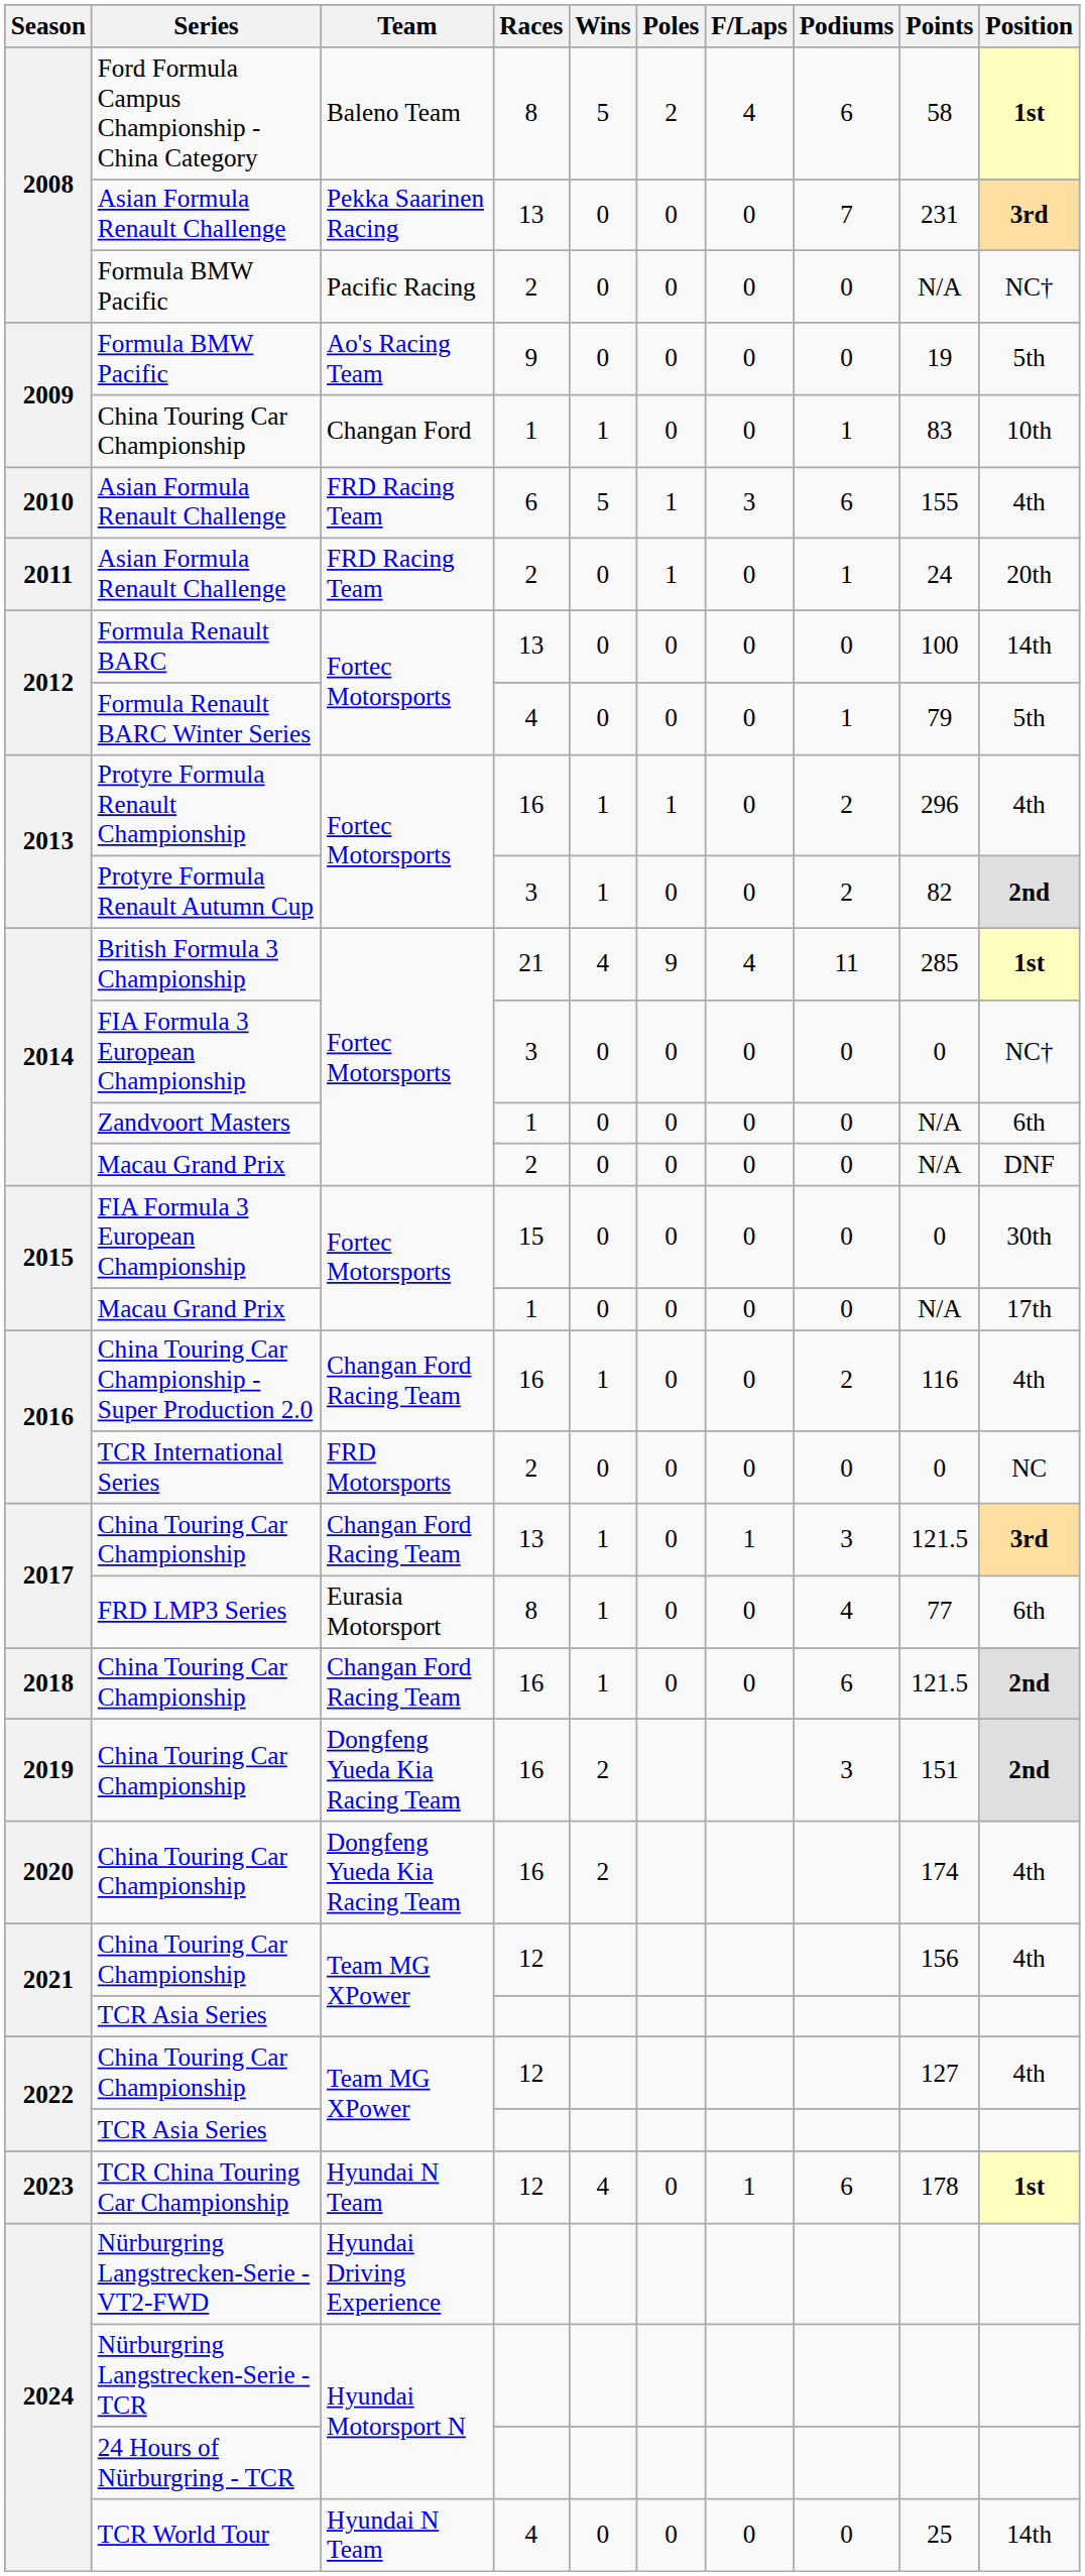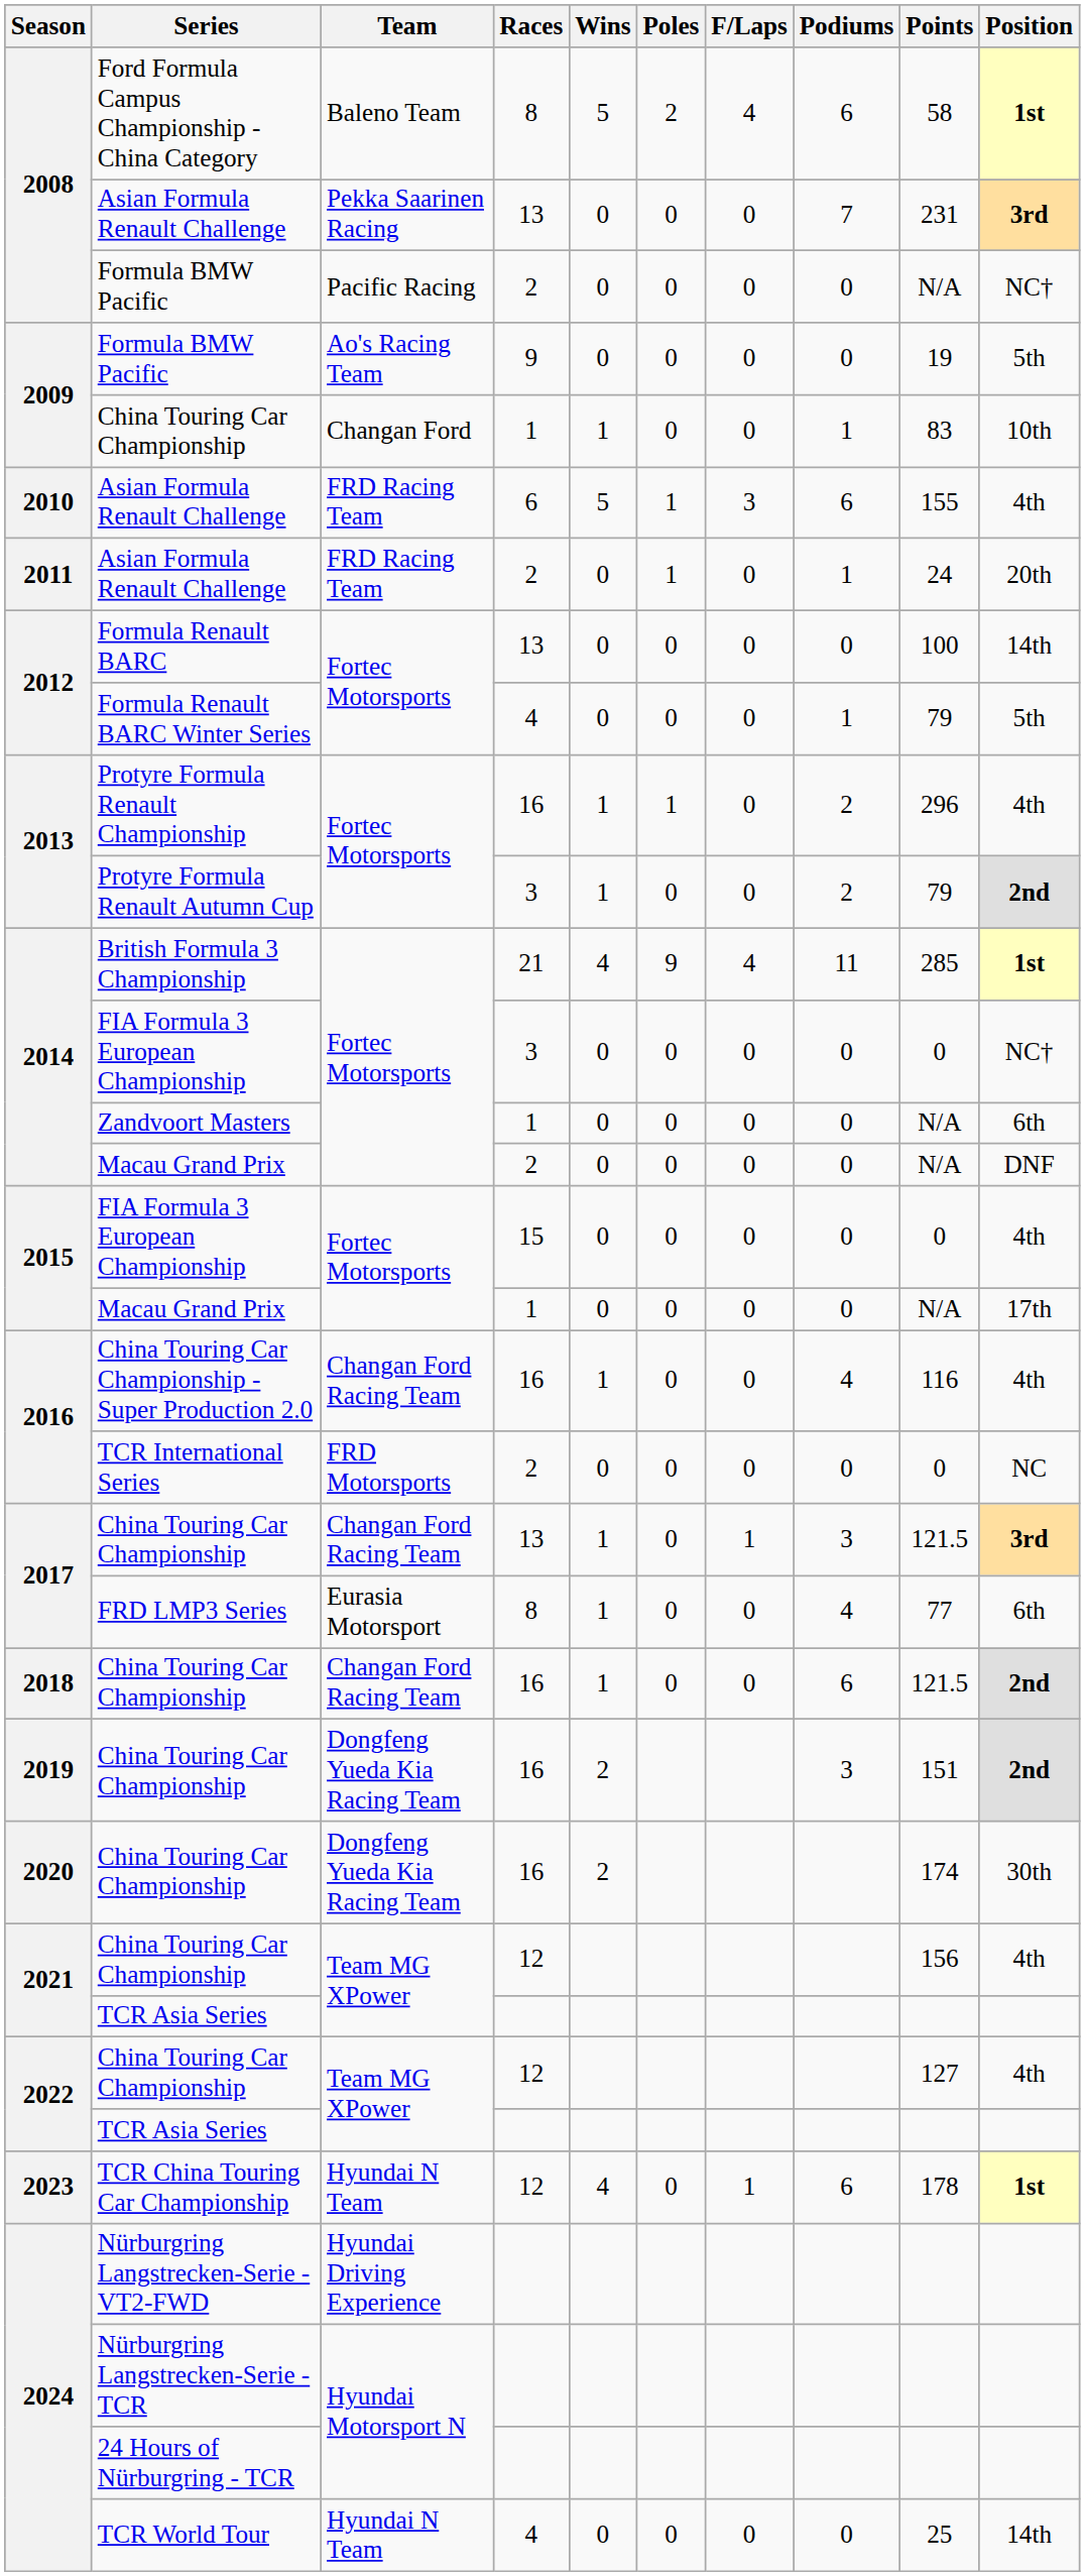 <table class="wikitable" style="font-size: 90%; text-align:center">
 <tr>
 <th>Season</th>
 <th>Series</th>
 <th>Team</th>
 <th>Races</th>
 <th>Wins</th>
 <th>Poles</th>
 <th>F/Laps</th>
 <th>Podiums</th>
 <th>Points</th>
 <th>Position</th>
 </tr>
 <tr>
 <th rowspan=3>2008</th>
 <td align=left>Ford Formula Campus Championship - China Category</td>
 <td align=left>Baleno Team</td>
 <td>8</td>
 <td>5</td>
 <td>2</td>
 <td>4</td>
 <td>6</td>
 <td>58</td>
 <td style="background:#FFFFBF;"><strong>1st</strong></td>
 </tr>
 <tr>
 <td align=left><a href='#'>Asian Formula Renault Challenge</a></td>
 <td align=left><a href='#'>Pekka Saarinen Racing</a></td>
 <td>13</td>
 <td>0</td>
 <td>0</td>
 <td>0</td>
 <td>7</td>
 <td>231</td>
 <td style="background:#FFDF9F;"><strong>3rd</strong></td>
 </tr>
 <tr>
 <td align=left>Formula BMW Pacific</td>
 <td align=left>Pacific Racing</td>
 <td>2</td>
 <td>0</td>
 <td>0</td>
 <td>0</td>
 <td>0</td>
 <td>N/A</td>
 <td>NC†</td>
 </tr>
 <tr>
 <th rowspan=2>2009</th>
 <td align=left><a href='#'>Formula BMW Pacific</a></td>
 <td align=left><a href='#'>Ao's Racing Team</a></td>
 <td>9</td>
 <td>0</td>
 <td>0</td>
 <td>0</td>
 <td>0</td>
 <td>19</td>
 <td>5th</td>
 </tr>
 <tr>
 <td align=left>China Touring Car Championship</td>
 <td align=left>Changan Ford</td>
 <td>1</td>
 <td>1</td>
 <td>0</td>
 <td>0</td>
 <td>1</td>
 <td>83</td>
 <td>10th</td>
 </tr>
 <tr>
 <th>2010</th>
 <td align=left><a href='#'>Asian Formula Renault Challenge</a></td>
 <td align=left><a href='#'>FRD Racing Team</a></td>
 <td>6</td>
 <td>5</td>
 <td>1</td>
 <td>3</td>
 <td>6</td>
 <td>155</td>
 <td>4th</td>
 </tr>
 <tr>
 <th>2011</th>
 <td align=left><a href='#'>Asian Formula Renault Challenge</a></td>
 <td align=left><a href='#'>FRD Racing Team</a></td>
 <td>2</td>
 <td>0</td>
 <td>1</td>
 <td>0</td>
 <td>1</td>
 <td>24</td>
 <td>20th</td>
 </tr>
 <tr>
 <th rowspan=2>2012</th>
 <td align=left><a href='#'>Formula Renault BARC</a></td>
 <td align=left rowspan=2><a href='#'>Fortec Motorsports</a></td>
 <td>13</td>
 <td>0</td>
 <td>0</td>
 <td>0</td>
 <td>0</td>
 <td>100</td>
 <td>14th</td>
 </tr>
 <tr>
 <td align=left><a href='#'>Formula Renault BARC Winter Series</a></td>
 <td>4</td>
 <td>0</td>
 <td>0</td>
 <td>0</td>
 <td>1</td>
 <td>79</td>
 <td>5th</td>
 </tr>
 <tr>
 <th rowspan=2>2013</th>
 <td align=left><a href='#'>Protyre Formula Renault Championship</a></td>
 <td align=left rowspan=2><a href='#'>Fortec Motorsports</a></td>
 <td>16</td>
 <td>1</td>
 <td>1</td>
 <td>0</td>
 <td>2</td>
 <td>296</td>
 <td>4th</td>
 </tr>
 <tr>
 <td align=left><a href='#'>Protyre Formula Renault Autumn Cup</a></td>
 <td>3</td>
 <td>1</td>
 <td>0</td>
 <td>0</td>
 <td>2</td>
-<td>82</td>
+<td>79</td>
 <td style="background:#DFDFDF;"><strong>2nd</strong></td>
 </tr>
 <tr>
 <th rowspan="4">2014</th>
 <td align=left><a href='#'>British Formula 3 Championship</a></td>
 <td rowspan="4" align="left"><a href='#'>Fortec Motorsports</a></td>
 <td>21</td>
 <td>4</td>
 <td>9</td>
 <td>4</td>
 <td>11</td>
 <td>285</td>
 <td style="background:#FFFFBF;"><strong>1st</strong></td>
 </tr>
 <tr>
 <td align=left><a href='#'>FIA Formula 3 European Championship</a></td>
 <td>3</td>
 <td>0</td>
 <td>0</td>
 <td>0</td>
 <td>0</td>
 <td>0</td>
 <td>NC†</td>
 </tr>
 <tr>
 <td align=left><a href='#'>Zandvoort Masters</a></td>
 <td>1</td>
 <td>0</td>
 <td>0</td>
 <td>0</td>
 <td>0</td>
 <td>N/A</td>
 <td>6th</td>
 </tr>
 <tr>
 <td align=left><a href='#'>Macau Grand Prix</a></td>
 <td>2</td>
 <td>0</td>
 <td>0</td>
 <td>0</td>
 <td>0</td>
 <td>N/A</td>
 <td>DNF</td>
 </tr>
 <tr>
 <th rowspan=2>2015</th>
 <td align=left><a href='#'>FIA Formula 3 European Championship</a></td>
 <td align=left rowspan=2><a href='#'>Fortec Motorsports</a></td>
 <td>15</td>
 <td>0</td>
 <td>0</td>
 <td>0</td>
 <td>0</td>
 <td>0</td>
-<td>30th</td>
+<td>4th</td>
 </tr>
 <tr>
 <td align=left><a href='#'>Macau Grand Prix</a></td>
 <td>1</td>
 <td>0</td>
 <td>0</td>
 <td>0</td>
 <td>0</td>
 <td>N/A</td>
 <td>17th</td>
 </tr>
 <tr>
 <th rowspan=2>2016</th>
 <td align=left><a href='#'>China Touring Car Championship - Super Production 2.0</a></td>
 <td align=left><a href='#'>Changan Ford Racing Team</a></td>
 <td>16</td>
 <td>1</td>
 <td>0</td>
 <td>0</td>
-<td>2</td>
+<td>4</td>
 <td>116</td>
 <td>4th</td>
 </tr>
 <tr>
 <td align=left><a href='#'>TCR International Series</a></td>
 <td align=left><a href='#'>FRD Motorsports</a></td>
 <td>2</td>
 <td>0</td>
 <td>0</td>
 <td>0</td>
 <td>0</td>
 <td>0</td>
 <td>NC</td>
 </tr>
 <tr>
 <th rowspan="2">2017</th>
 <td align=left><a href='#'>China Touring Car Championship</a></td>
 <td align=left><a href='#'>Changan Ford Racing Team</a></td>
 <td>13</td>
 <td>1</td>
 <td>0</td>
 <td>1</td>
 <td>3</td>
 <td>121.5</td>
 <td style="background:#FFDF9F;"><strong>3rd</strong></td>
 </tr>
 <tr>
 <td align=left><a href='#'>FRD LMP3 Series</a></td>
 <td align=left>Eurasia Motorsport</td>
 <td>8</td>
 <td>1</td>
 <td>0</td>
 <td>0</td>
 <td>4</td>
 <td>77</td>
 <td>6th</td>
 </tr>
 <tr>
 <th>2018</th>
 <td align=left><a href='#'>China Touring Car Championship</a></td>
 <td align=left><a href='#'>Changan Ford Racing Team</a></td>
 <td>16</td>
 <td>1</td>
 <td>0</td>
 <td>0</td>
 <td>6</td>
 <td>121.5</td>
 <td style="background:#DFDFDF;"><strong>2nd</strong></td>
 </tr>
 <tr>
 <th>2019</th>
 <td align=left><a href='#'>China Touring Car Championship</a></td>
 <td align=left><a href='#'>Dongfeng Yueda Kia Racing Team</a></td>
 <td>16</td>
 <td>2</td>
 <td></td>
 <td></td>
 <td>3</td>
 <td>151</td>
 <td style="background:#DFDFDF;"><strong>2nd</strong></td>
 </tr>
 <tr>
 <th>2020</th>
 <td align=left><a href='#'>China Touring Car Championship</a></td>
 <td align=left><a href='#'>Dongfeng Yueda Kia Racing Team</a></td>
 <td>16</td>
 <td>2</td>
 <td></td>
 <td></td>
 <td></td>
 <td>174</td>
-<td>4th</td>
+<td>30th</td>
 </tr>
 <tr>
 <th rowspan="2">2021</th>
 <td align=left><a href='#'>China Touring Car Championship</a></td>
 <td rowspan="2" align=left><a href='#'>Team MG XPower</a></td>
 <td>12</td>
 <td></td>
 <td></td>
 <td></td>
 <td></td>
 <td>156</td>
 <td>4th</td>
 </tr>
 <tr>
 <td align="left"><a href='#'>TCR Asia Series</a></td>
 <td></td>
 <td></td>
 <td></td>
 <td></td>
 <td></td>
 <td></td>
 <td></td>
 </tr>
 <tr>
 <th rowspan="2">2022</th>
 <td align=left><a href='#'>China Touring Car Championship</a></td>
 <td rowspan="2" align=left><a href='#'>Team MG XPower</a></td>
 <td>12</td>
 <td></td>
 <td></td>
 <td></td>
 <td></td>
 <td>127</td>
 <td>4th</td>
 </tr>
 <tr>
 <td align="left"><a href='#'>TCR Asia Series</a></td>
 <td></td>
 <td></td>
 <td></td>
 <td></td>
 <td></td>
 <td></td>
 <td></td>
 </tr>
 <tr>
 <th>2023</th>
 <td align=left><a href='#'>TCR China Touring Car Championship</a></td>
 <td align=left><a href='#'>Hyundai N Team</a></td>
 <td>12</td>
 <td>4</td>
 <td>0</td>
 <td>1</td>
 <td>6</td>
 <td>178</td>
 <td style="background:#FFFFBF;"><strong>1st</strong></td>
 </tr>
 <tr>
 <th rowspan="4">2024</th>
 <td align=left><a href='#'>Nürburgring Langstrecken-Serie - VT2-FWD</a></td>
 <td align=left><a href='#'>Hyundai Driving Experience</a></td>
 <td></td>
 <td></td>
 <td></td>
 <td></td>
 <td></td>
 <td></td>
 <td></td>
 </tr>
 <tr>
 <td align=left><a href='#'>Nürburgring Langstrecken-Serie - TCR</a></td>
 <td rowspan="2" align="left"><a href='#'>Hyundai Motorsport N</a></td>
 <td></td>
 <td></td>
 <td></td>
 <td></td>
 <td></td>
 <td></td>
 <td></td>
 </tr>
 <tr>
 <td align=left><a href='#'>24 Hours of Nürburgring - TCR</a></td>
 <td></td>
 <td></td>
 <td></td>
 <td></td>
 <td></td>
 <td></td>
 <td></td>
 </tr>
 <tr>
 <td align=left><a href='#'>TCR World Tour</a></td>
 <td align=left><a href='#'>Hyundai N Team</a></td>
 <td>4</td>
 <td>0</td>
 <td>0</td>
 <td>0</td>
 <td>0</td>
 <td>25</td>
 <td>14th</td>
 </tr>
 </table>
